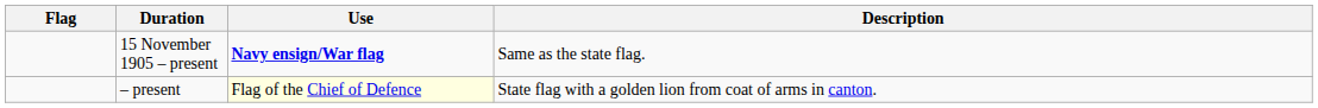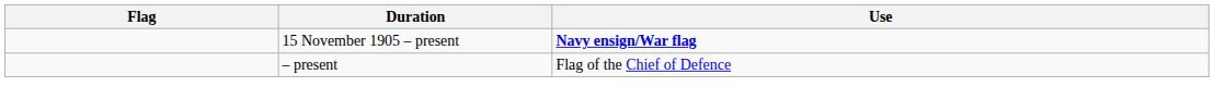 <table class="wikitable" width="100%">
 <tr>
 <th style="width:100px;">Flag</th>
 <th style="width:100px;">Duration</th>
 <th style="width:250px;">Use</th>
-<th style="min-width:250px">Description</th>
 </tr>
 <tr>
 <td></td>
 <td>15 November 1905 – present</td>
 <td><strong><a href='#'>Navy ensign/War flag</a></strong></td>
-<td>Same as the state flag.</td>
 </tr>
 <tr>
 <td></td>
 <td>– present</td>
-<td style="background: lightyellow;">Flag of the <a href='#'>Chief of Defence</a></td>
-<td>State flag with a golden lion from coat of arms in <a href='#'>canton</a>.</td>
+<td>Flag of the <a href='#'>Chief of Defence</a></td>
 </tr>
 </table>
